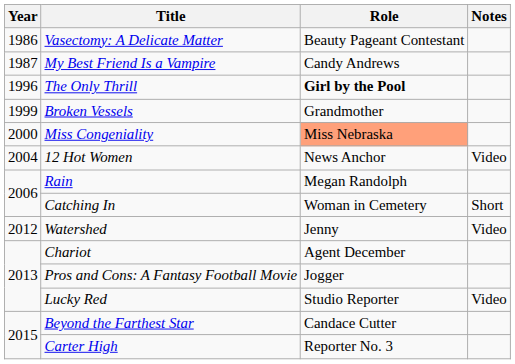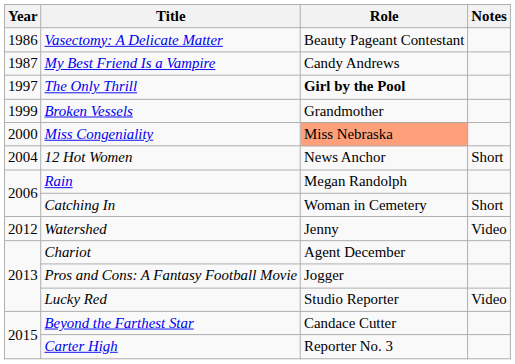 <table class="wikitable plainrowheaders sortable" style="margin-right: 0;">
 <tr>
 <th scope="col">Year</th>
 <th scope="col">Title</th>
 <th scope="col">Role</th>
 <th scope="col" class="unsortable">Notes</th>
 </tr>
 <tr>
 <td>1986</td>
 <td><em><a href='#'>Vasectomy: A Delicate Matter</a></em></td>
 <td>Beauty Pageant Contestant</td>
 <td></td>
 </tr>
 <tr>
 <td>1987</td>
 <td><em><a href='#'>My Best Friend Is a Vampire</a></em></td>
 <td>Candy Andrews</td>
 <td></td>
 </tr>
 <tr>
-<td>1996</td>
+<td>1997</td>
 <td><em><a href='#'>The Only Thrill</a></em></td>
 <td><strong>Girl by the Pool</strong></td>
 <td></td>
 </tr>
 <tr>
 <td>1999</td>
 <td><em><a href='#'>Broken Vessels</a></em></td>
 <td>Grandmother</td>
 <td></td>
 </tr>
 <tr>
 <td>2000</td>
 <td><em><a href='#'>Miss Congeniality</a></em></td>
 <td style="background: lightsalmon;">Miss Nebraska</td>
 <td></td>
 </tr>
 <tr>
 <td>2004</td>
 <td><em>12 Hot Women</em></td>
 <td>News Anchor</td>
-<td>Video</td>
+<td>Short</td>
 </tr>
 <tr>
 <td rowspan=2>2006</td>
 <td><em><a href='#'>Rain</a></em></td>
 <td>Megan Randolph</td>
 <td></td>
 </tr>
 <tr>
 <td><em>Catching In</em></td>
 <td>Woman in Cemetery</td>
 <td>Short</td>
 </tr>
 <tr>
 <td>2012</td>
 <td><em>Watershed</em></td>
 <td>Jenny</td>
 <td>Video</td>
 </tr>
 <tr>
 <td rowspan=3>2013</td>
 <td><em>Chariot</em></td>
 <td>Agent December</td>
 <td></td>
 </tr>
 <tr>
 <td><em>Pros and Cons: A Fantasy Football Movie</em></td>
 <td>Jogger</td>
 <td></td>
 </tr>
 <tr>
 <td><em>Lucky Red</em></td>
 <td>Studio Reporter</td>
 <td>Video</td>
 </tr>
 <tr>
 <td rowspan=2>2015</td>
 <td><em><a href='#'>Beyond the Farthest Star</a></em></td>
 <td>Candace Cutter</td>
 <td></td>
 </tr>
 <tr>
 <td><em><a href='#'>Carter High</a></em></td>
 <td>Reporter No. 3</td>
 <td></td>
 </tr>
 </table>
